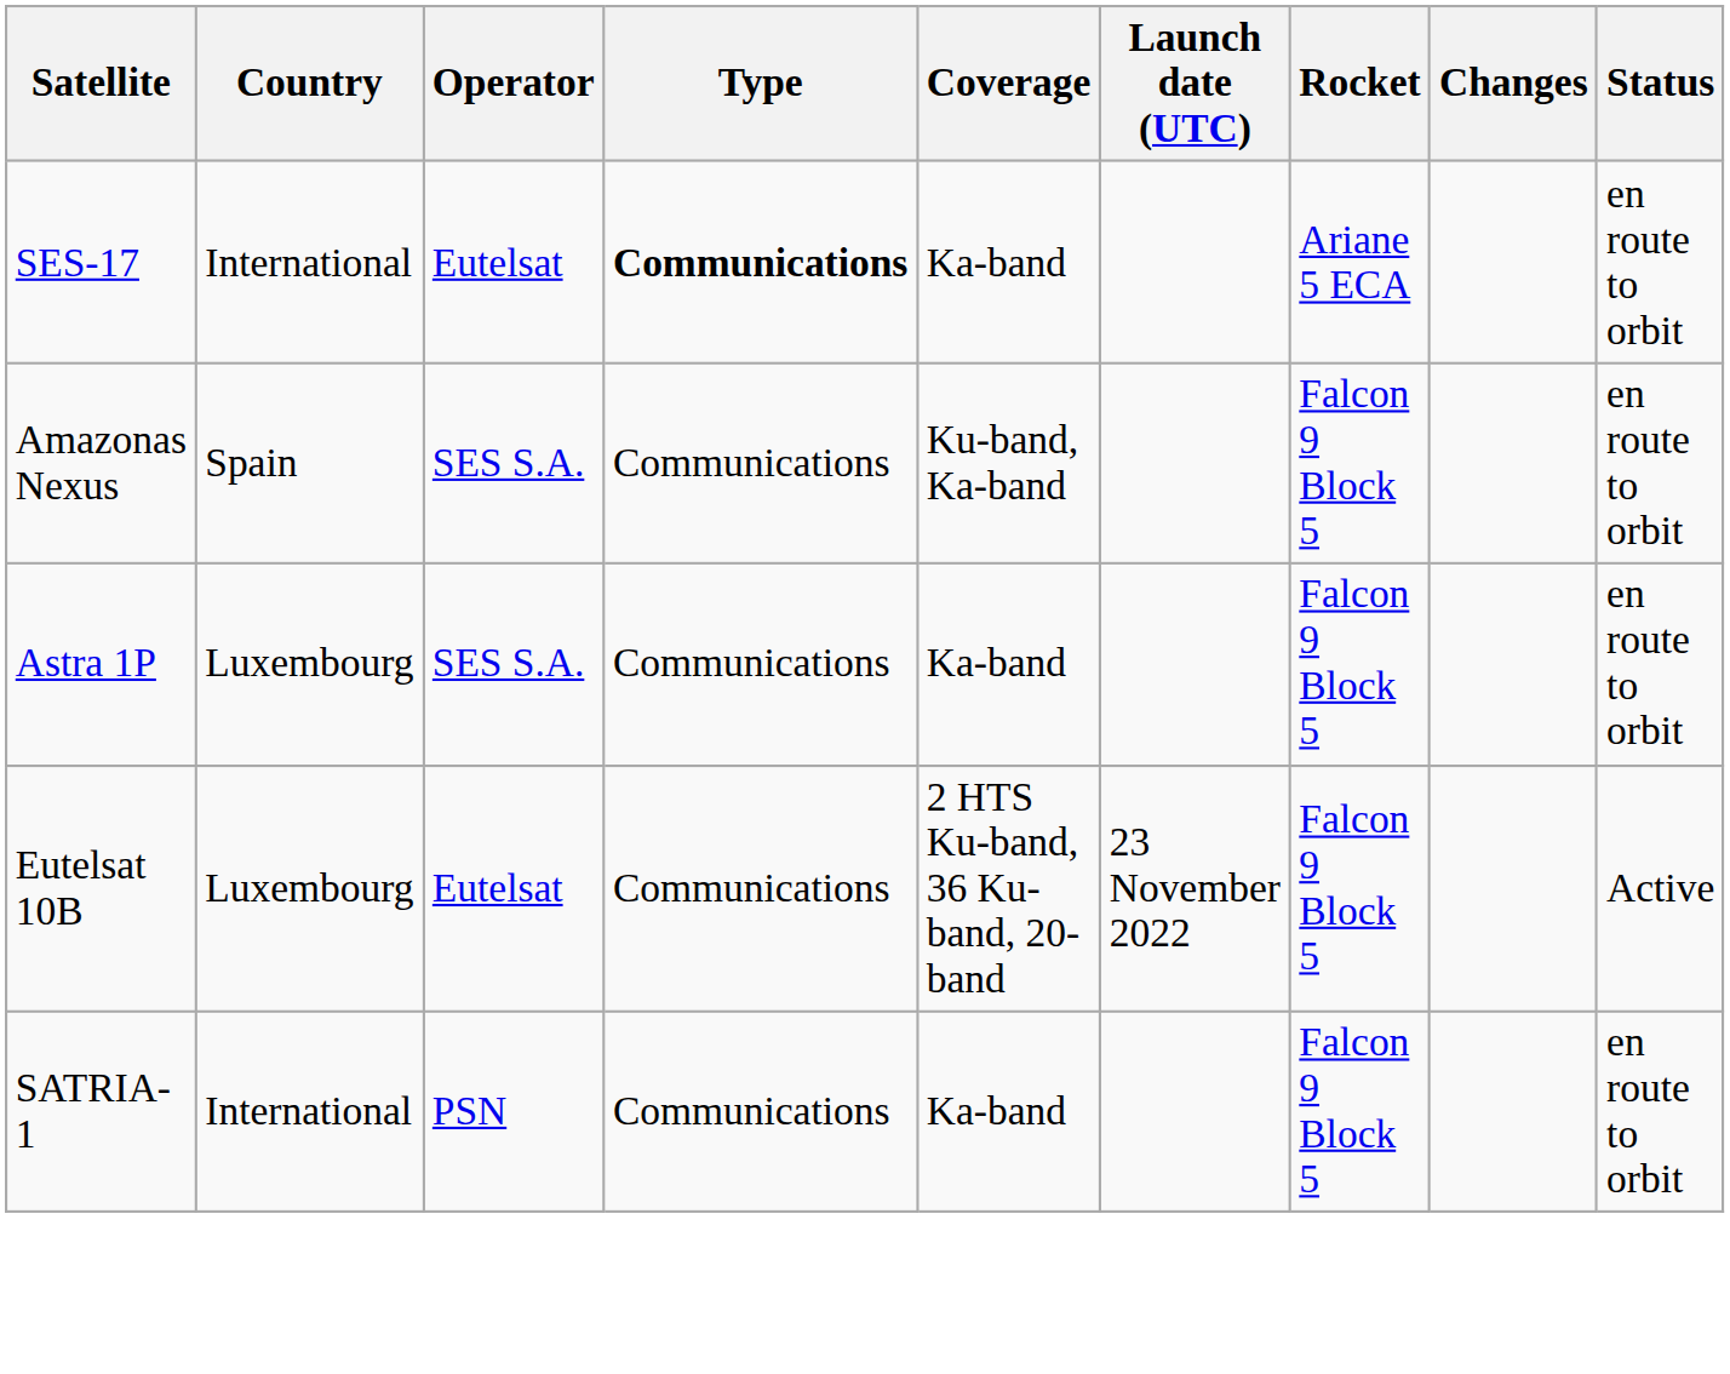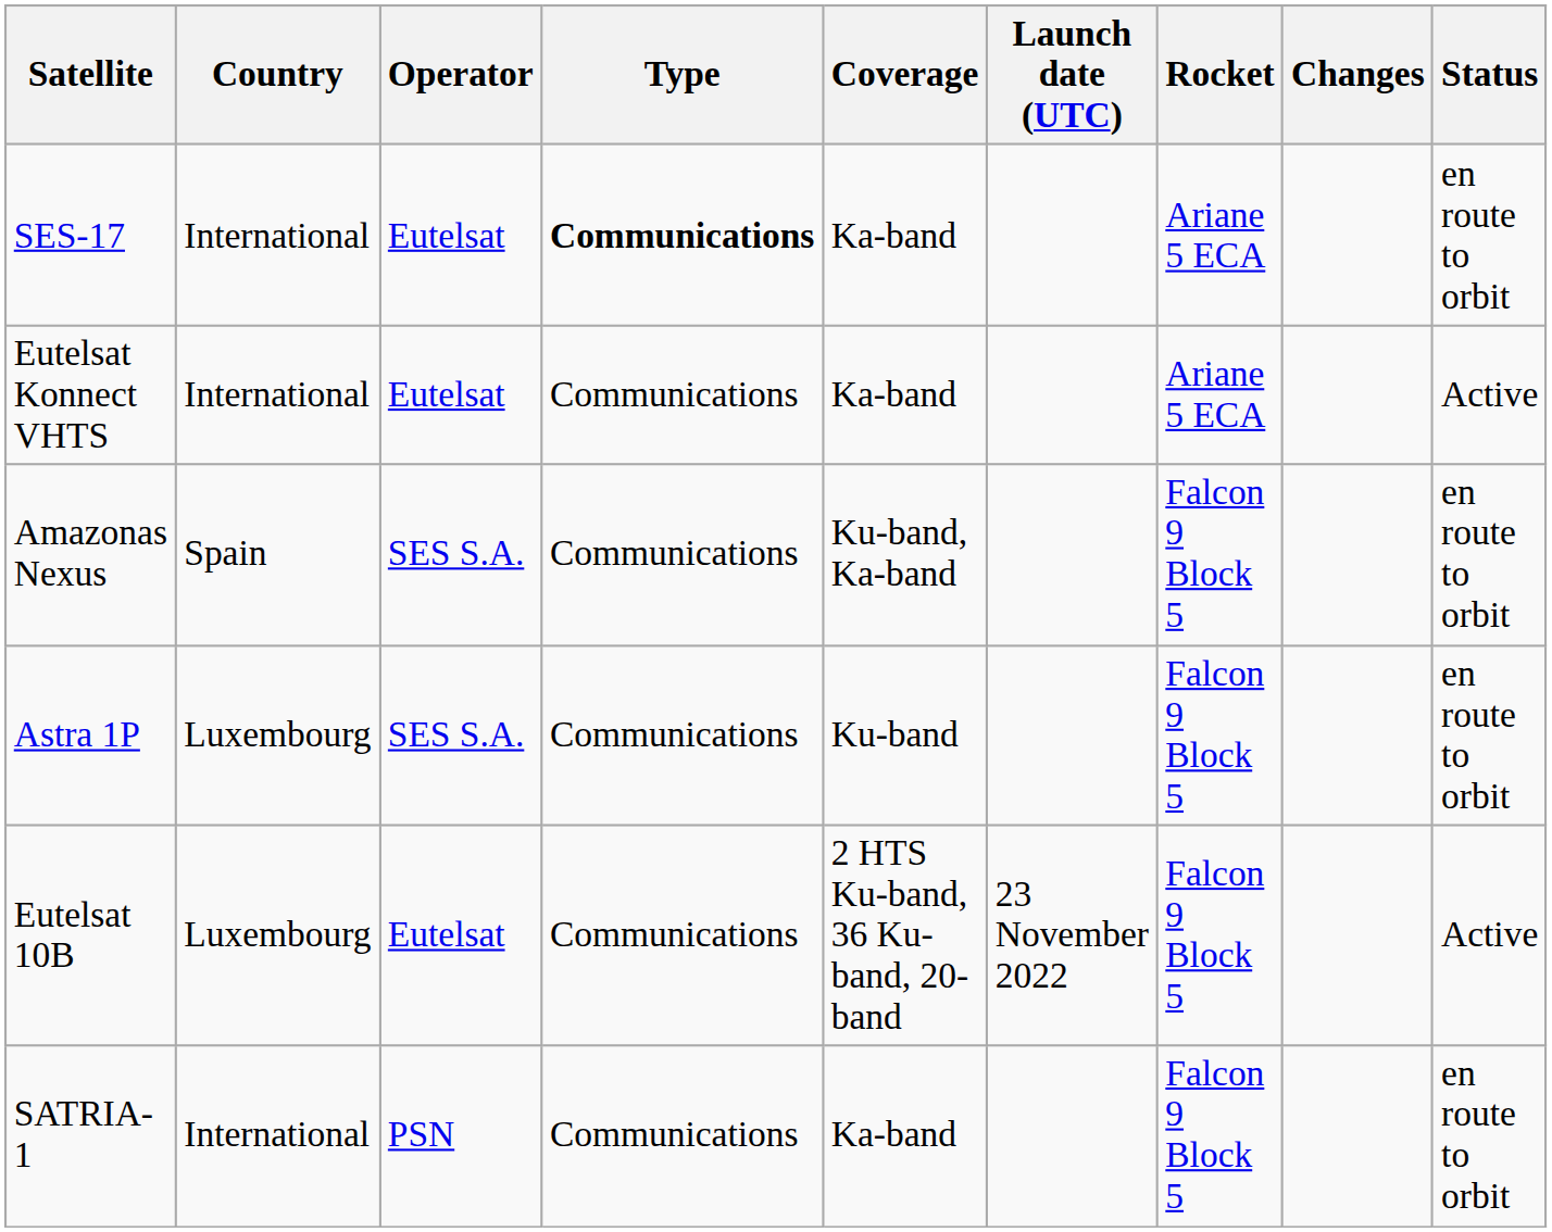 <table class="wikitable sortable" border="1"}>
 <tr>
 <th>Satellite</th>
 <th>Country</th>
 <th>Operator</th>
 <th>Type</th>
 <th>Coverage </th>
 <th>Launch date (<a href='#'>UTC</a>) </th>
 <th>Rocket</th>
 <th width="200pt">Changes</th>
 <th>Status </th>
 </tr>
 <tr>
 <td><a href='#'>SES-17</a></td>
 <td>International</td>
 <td><a href='#'>Eutelsat</a></td>
 <td><strong>Communications</strong></td>
 <td>Ka-band</td>
 <td></td>
 <td><a href='#'>Ariane 5 ECA</a></td>
 <td></td>
 <td>en route to orbit</td>
 </tr>
 <tr>
+<td>Eutelsat Konnect VHTS</td>
+<td>International</td>
+<td><a href='#'>Eutelsat</a></td>
+<td>Communications</td>
+<td>Ka-band</td>
+<td></td>
+<td><a href='#'>Ariane 5 ECA</a></td>
+<td></td>
+<td>Active</td>
+</tr>
+<tr>
 <td>Amazonas Nexus</td>
 <td>Spain</td>
 <td><a href='#'>SES S.A.</a></td>
 <td>Communications</td>
 <td>Ku-band, Ka-band</td>
 <td></td>
 <td><a href='#'>Falcon 9 Block 5</a></td>
 <td></td>
 <td>en route to orbit</td>
 </tr>
 <tr>
 <td><a href='#'>Astra 1P</a></td>
 <td>Luxembourg</td>
 <td><a href='#'>SES S.A.</a></td>
 <td>Communications</td>
-<td>Ka-band</td>
+<td>Ku-band</td>
 <td></td>
 <td><a href='#'>Falcon 9 Block 5</a></td>
 <td></td>
 <td>en route to orbit</td>
 </tr>
 <tr>
 <td>Eutelsat 10B</td>
 <td>Luxembourg</td>
 <td><a href='#'>Eutelsat</a></td>
 <td>Communications</td>
 <td>2 HTS Ku-band, 36 Ku-band, 20-band</td>
 <td>23 November 2022</td>
 <td><a href='#'>Falcon 9 Block 5</a></td>
 <td></td>
 <td>Active</td>
 </tr>
 <tr>
 <td>SATRIA-1</td>
 <td>International</td>
 <td><a href='#'>PSN</a></td>
 <td>Communications</td>
 <td>Ka-band</td>
 <td></td>
 <td><a href='#'>Falcon 9 Block 5</a></td>
 <td></td>
 <td>en route to orbit</td>
 </tr>
 </table>
